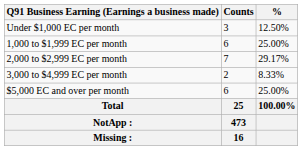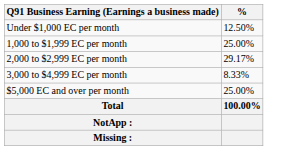 <table class="wikitable sortable">
 <tr>
 <th>Q91 Business Earning (Earnings a business made)</th>
-<th>Counts</th>
 <th>%</th>
 </tr>
 <tr>
 <td>Under $1,000 EC per month</td>
-<td>3</td>
 <td>12.50%</td>
 </tr>
 <tr>
 <td>1,000 to $1,999 EC per month</td>
-<td>6</td>
 <td>25.00%</td>
 </tr>
 <tr>
 <td>2,000 to $2,999 EC per month</td>
-<td>7</td>
 <td>29.17%</td>
 </tr>
 <tr>
 <td>3,000 to $4,999 EC per month</td>
-<td>2</td>
 <td>8.33%</td>
 </tr>
 <tr>
 <td>$5,000 EC and over per month</td>
-<td>6</td>
 <td>25.00%</td>
 </tr>
 <tr>
 <th>Total</th>
-<th>25</th>
 <th>100.00%</th>
 </tr>
 <tr>
 <th>NotApp :</th>
-<th>473</th>
 <th></th>
 </tr>
 <tr>
 <th>Missing :</th>
-<th>16</th>
 <th></th>
 </tr>
 </table>
